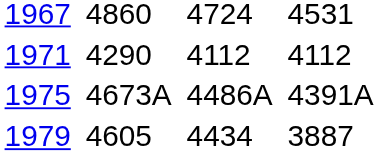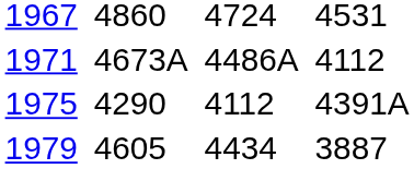 <table>
 <tr valign="top">
 <td><a href='#'>1967</a><br></td>
 <td></td>
 <td>4860</td>
 <td></td>
 <td>4724</td>
 <td></td>
 <td>4531</td>
 </tr>
 <tr valign="top">
 <td><a href='#'>1971</a><br></td>
 <td></td>
-<td>4290</td>
+<td>4673A</td>
 <td></td>
-<td>4112</td>
+<td>4486A</td>
 <td></td>
 <td>4112</td>
 </tr>
 <tr valign="top">
 <td><a href='#'>1975</a><br></td>
 <td></td>
-<td>4673A</td>
+<td>4290</td>
 <td></td>
-<td>4486A</td>
+<td>4112</td>
 <td></td>
 <td>4391A</td>
 </tr>
 <tr valign="top">
 <td><a href='#'>1979</a><br></td>
 <td></td>
 <td>4605</td>
 <td></td>
 <td>4434</td>
 <td></td>
 <td>3887</td>
 </tr>
 </table>
